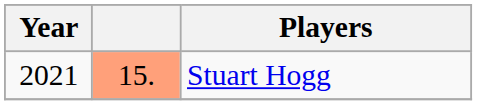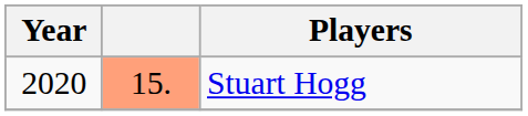 <table class="wikitable">
 <tr>
 <th width=40>Year</th>
 <th width=40></th>
 <th width=150>Players</th>
 </tr>
 <tr>
-<td align=center>2021</td>
+<td align=center>2020</td>
 <td align=center style="background: lightsalmon;">15.</td>
 <td><a href='#'>Stuart Hogg</a></td>
 </tr>
 <tr>
 </tr>
 </table>
